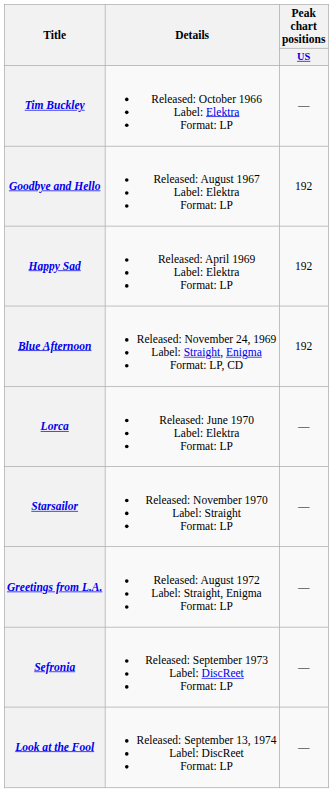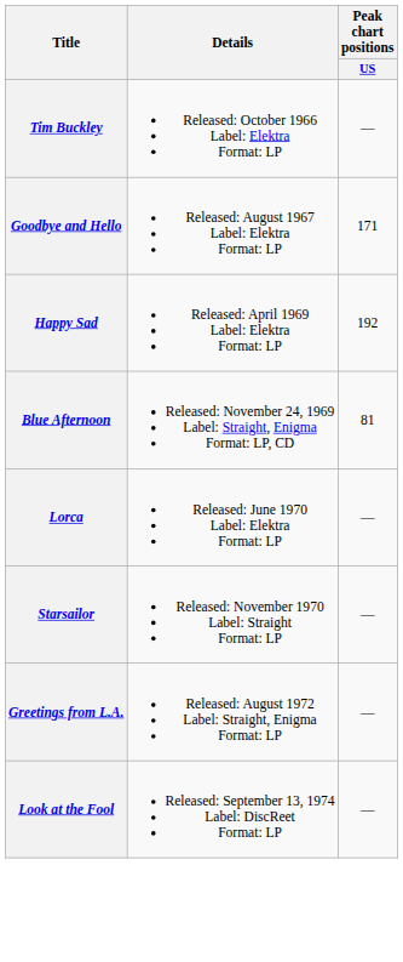 <table class="wikitable plainrowheaders" style="text-align:center;">
 <tr>
 <th rowspan="2">Title</th>
 <th rowspan="2">Details</th>
 <th>Peak chart positions</th>
 </tr>
 <tr>
 <th scope="col" style="width:3em;font-size:90%;"><a href='#'>US</a><br></th>
 </tr>
 <tr>
 <th scope="row"><em><a href='#'>Tim Buckley</a></em></th>
 <td><br><ul><li>Released: October 1966</li><li>Label: <a href='#'>Elektra</a></li><li>Format: LP</li></ul></td>
 <td>—</td>
 </tr>
 <tr>
 <th scope="row"><em><a href='#'>Goodbye and Hello</a></em></th>
 <td><br><ul><li>Released: August 1967</li><li>Label: Elektra</li><li>Format: LP</li></ul></td>
-<td>192</td>
+<td>171</td>
 </tr>
 <tr>
 <th scope="row"><em><a href='#'>Happy Sad</a></em></th>
 <td><br><ul><li>Released: April 1969</li><li>Label: Elektra</li><li>Format: LP</li></ul></td>
 <td>192</td>
 </tr>
 <tr>
 <th scope="row"><em><a href='#'>Blue Afternoon</a></em></th>
 <td><br><ul><li>Released: November 24, 1969</li><li>Label: <a href='#'>Straight</a>, <a href='#'>Enigma</a></li><li>Format: LP, CD</li></ul></td>
-<td>192</td>
+<td>81</td>
 </tr>
 <tr>
 <th scope="row"><em><a href='#'>Lorca</a></em></th>
 <td><br><ul><li>Released: June 1970</li><li>Label: Elektra</li><li>Format: LP</li></ul></td>
 <td>—</td>
 </tr>
 <tr>
 <th scope="row"><em><a href='#'>Starsailor</a></em></th>
 <td><br><ul><li>Released: November 1970</li><li>Label: Straight</li><li>Format: LP</li></ul></td>
 <td>—</td>
 </tr>
 <tr>
 <th scope="row"><em><a href='#'>Greetings from L.A.</a></em></th>
 <td><br><ul><li>Released: August 1972</li><li>Label: Straight, Enigma</li><li>Format: LP</li></ul></td>
 <td>—</td>
 </tr>
 <tr>
-<th scope="row"><em><a href='#'>Sefronia</a></em></th>
-<td><br><ul><li>Released: September 1973</li><li>Label: <a href='#'>DiscReet</a></li><li>Format: LP</li></ul></td>
-<td>—</td>
-</tr>
-<tr>
 <th scope="row"><em><a href='#'>Look at the Fool</a></em></th>
 <td><br><ul><li>Released: September 13, 1974</li><li>Label: DiscReet</li><li>Format: LP</li></ul></td>
 <td>—</td>
 </tr>
 </table>
